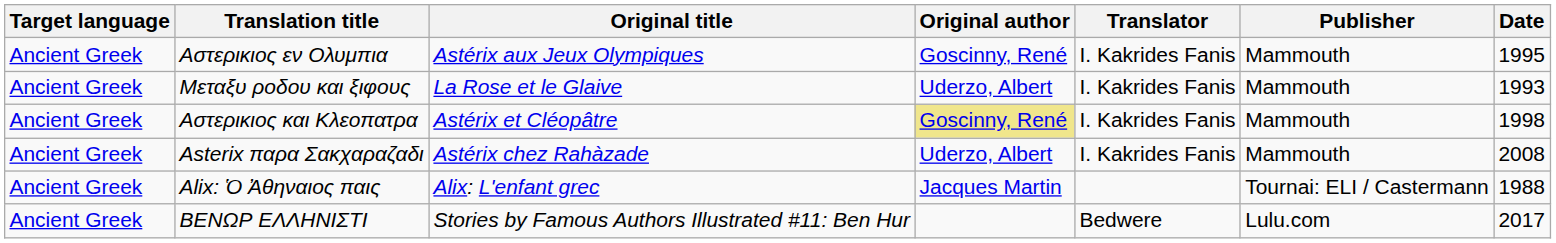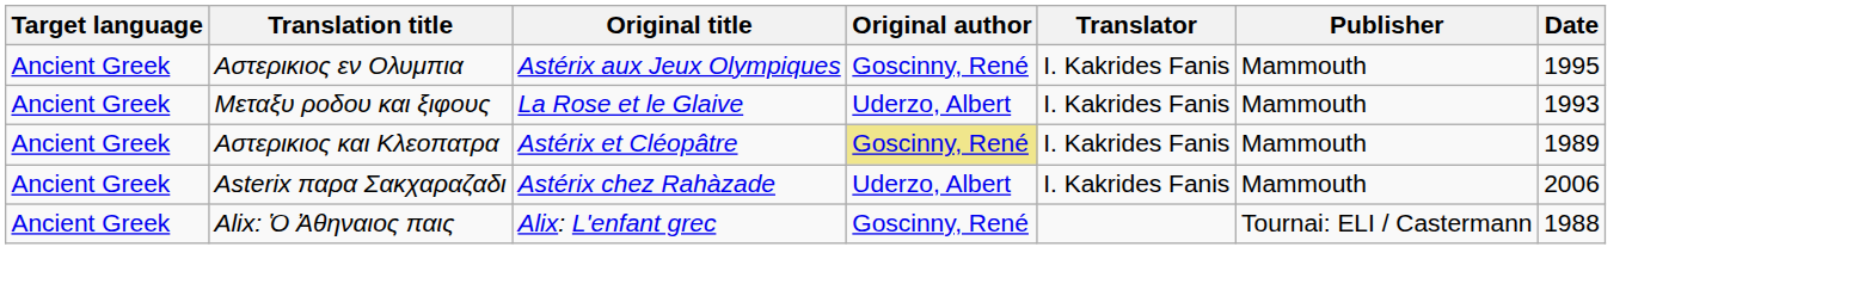 <table class="wikitable sortable" border="0">
 <tr>
 <th scope="col">Target language</th>
 <th scope="col">Translation title</th>
 <th scope="col">Original title</th>
 <th scope="col">Original author</th>
 <th scope="col">Translator</th>
 <th scope="col">Publisher</th>
 <th scope="col">Date</th>
 </tr>
 <tr>
 <td><a href='#'>Ancient Greek</a></td>
 <td><em>Αστερικιος εν Ολυμπια</em></td>
 <td><em><a href='#'>Astérix aux Jeux Olympiques</a></em></td>
 <td><a href='#'>Goscinny, René</a></td>
 <td>I. Kakrides Fanis</td>
 <td>Mammouth</td>
 <td>1995</td>
 </tr>
 <tr>
 <td><a href='#'>Ancient Greek</a></td>
 <td><em>Μεταξυ ροδου και ξιφους</em></td>
 <td><em><a href='#'>La Rose et le Glaive</a></em></td>
 <td><a href='#'>Uderzo, Albert</a></td>
 <td>I. Kakrides Fanis</td>
 <td>Mammouth</td>
 <td>1993</td>
 </tr>
 <tr>
 <td><a href='#'>Ancient Greek</a></td>
 <td><em>Αστερικιος και Κλεοπατρα</em></td>
 <td><em><a href='#'>Astérix et Cléopâtre</a></em></td>
 <td style="background: khaki;"><a href='#'>Goscinny, René</a></td>
 <td>I. Kakrides Fanis</td>
 <td>Mammouth</td>
-<td>1998</td>
+<td>1989</td>
 </tr>
 <tr>
 <td><a href='#'>Ancient Greek</a></td>
 <td><em>Asterix παρα Σακχαραζαδι</em></td>
 <td><em><a href='#'>Astérix chez Rahàzade</a></em></td>
 <td><a href='#'>Uderzo, Albert</a></td>
 <td>I. Kakrides Fanis</td>
 <td>Mammouth</td>
-<td>2008</td>
+<td>2006</td>
 </tr>
 <tr>
 <td><a href='#'>Ancient Greek</a></td>
 <td><em>Alix: Ὁ Ἀθηναιος παις</em></td>
 <td><em><a href='#'>Alix</a>: <a href='#'>L'enfant grec</a></em></td>
-<td><a href='#'>Jacques Martin</a></td>
+<td><a href='#'>Goscinny, René</a></td>
 <td></td>
 <td>Tournai: ELI / Castermann</td>
 <td>1988</td>
 </tr>
-<tr>
-<td><a href='#'>Ancient Greek</a></td>
-<td><em>ΒΕΝΩΡ ΕΛΛΗΝΙΣΤΙ</em></td>
-<td><em>Stories by Famous Authors Illustrated #11: Ben Hur</em></td>
-<td></td>
-<td>Bedwere</td>
-<td>Lulu.com</td>
-<td>2017</td>
-</tr>
 </table>
